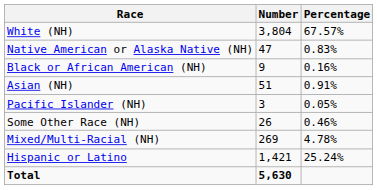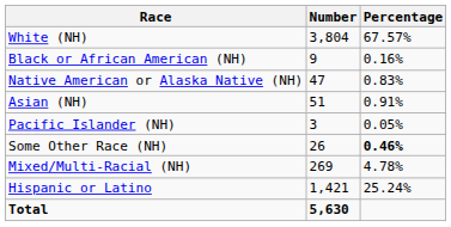 <table class="wikitable">
 <tr>
 <th>Race</th>
 <th>Number</th>
 <th>Percentage</th>
 </tr>
 <tr>
 <td><a href='#'>White</a> (NH)</td>
 <td>3,804</td>
 <td>67.57%</td>
 </tr>
 <tr>
+<td><a href='#'>Black or African American</a> (NH)</td>
+<td>9</td>
+<td>0.16%</td>
+</tr>
+<tr>
 <td><a href='#'>Native American</a> or <a href='#'>Alaska Native</a> (NH)</td>
 <td>47</td>
 <td>0.83%</td>
-</tr>
-<tr>
-<td><a href='#'>Black or African American</a> (NH)</td>
-<td>9</td>
-<td>0.16%</td>
 </tr>
 <tr>
 <td><a href='#'>Asian</a> (NH)</td>
 <td>51</td>
 <td>0.91%</td>
 </tr>
 <tr>
 <td><a href='#'>Pacific Islander</a> (NH)</td>
 <td>3</td>
 <td>0.05%</td>
 </tr>
 <tr>
 <td>Some Other Race (NH)</td>
 <td>26</td>
-<td>0.46%</td>
+<td><strong>0.46%</strong></td>
 </tr>
 <tr>
 <td><a href='#'>Mixed/Multi-Racial</a> (NH)</td>
 <td>269</td>
 <td>4.78%</td>
 </tr>
 <tr>
 <td><a href='#'>Hispanic or Latino</a></td>
 <td>1,421</td>
 <td>25.24%</td>
 </tr>
 <tr>
 <td><strong>Total</strong></td>
 <td><strong>5,630</strong></td>
 <td></td>
 </tr>
 </table>
